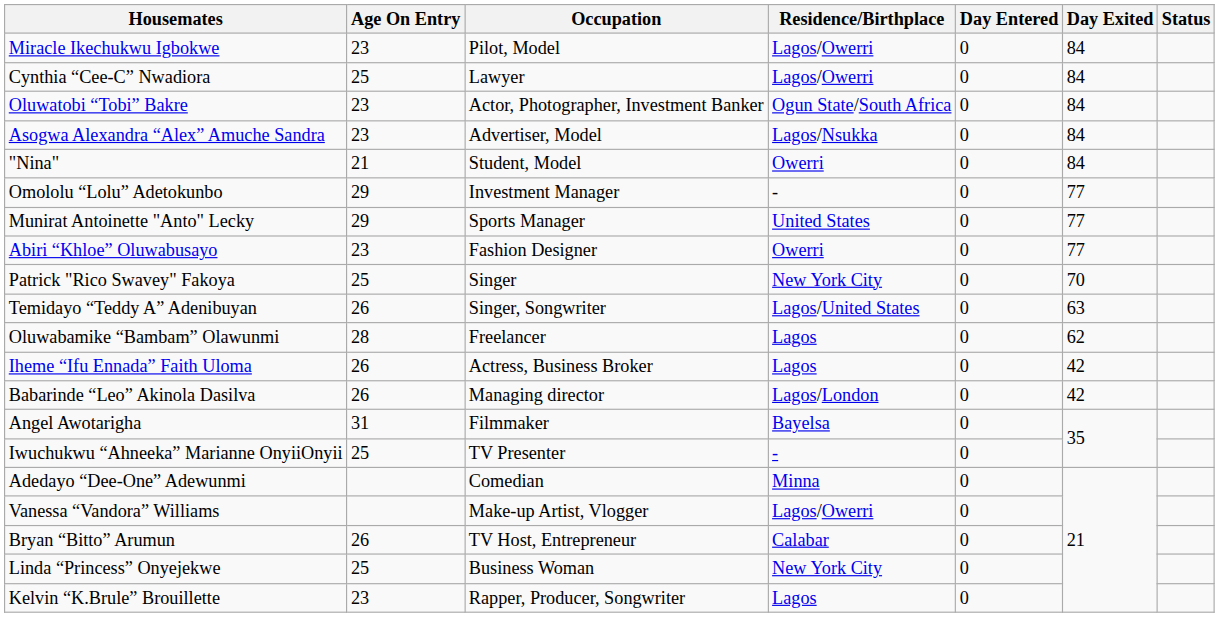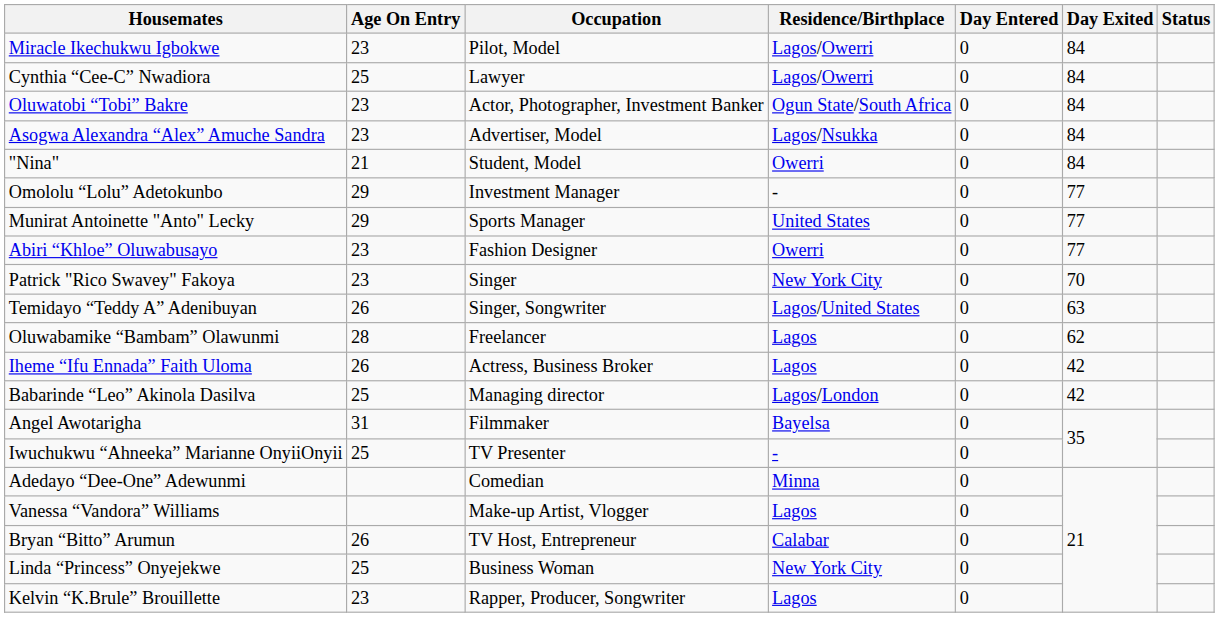 <table class="wikitable" style="text-align:left;">
 <tr>
 <th>Housemates</th>
 <th>Age On Entry</th>
 <th>Occupation</th>
 <th>Residence/Birthplace</th>
 <th>Day Entered</th>
 <th>Day Exited</th>
 <th>Status</th>
 </tr>
 <tr>
 <td><a href='#'>Miracle Ikechukwu Igbokwe</a></td>
 <td>23</td>
 <td>Pilot, Model</td>
 <td><a href='#'>Lagos</a>/<a href='#'>Owerri</a></td>
 <td>0</td>
 <td>84</td>
 <td></td>
 </tr>
 <tr>
 <td>Cynthia “Cee-C” Nwadiora</td>
 <td>25</td>
 <td>Lawyer</td>
 <td><a href='#'>Lagos</a>/<a href='#'>Owerri</a></td>
 <td>0</td>
 <td>84</td>
 <td></td>
 </tr>
 <tr>
 <td><a href='#'>Oluwatobi “Tobi” Bakre</a></td>
 <td>23</td>
 <td>Actor, Photographer, Investment Banker</td>
 <td><a href='#'>Ogun State</a>/<a href='#'>South Africa</a></td>
 <td>0</td>
 <td>84</td>
 <td></td>
 </tr>
 <tr>
 <td><a href='#'>Asogwa Alexandra “Alex” Amuche Sandra</a></td>
 <td>23</td>
 <td>Advertiser, Model</td>
 <td><a href='#'>Lagos</a>/<a href='#'>Nsukka</a></td>
 <td>0</td>
 <td>84</td>
 <td></td>
 </tr>
 <tr>
 <td>"Nina"</td>
 <td>21</td>
 <td>Student, Model</td>
 <td><a href='#'>Owerri</a></td>
 <td>0</td>
 <td>84</td>
 <td></td>
 </tr>
 <tr>
 <td>Omololu “Lolu” Adetokunbo</td>
 <td>29</td>
 <td>Investment Manager</td>
 <td>-</td>
 <td>0</td>
 <td>77</td>
 <td></td>
 </tr>
 <tr>
 <td>Munirat Antoinette "Anto" Lecky</td>
 <td>29</td>
 <td>Sports Manager</td>
 <td><a href='#'>United States</a></td>
 <td>0</td>
 <td>77</td>
 <td></td>
 </tr>
 <tr>
 <td><a href='#'>Abiri “Khloe” Oluwabusayo</a></td>
 <td>23</td>
 <td>Fashion Designer</td>
 <td><a href='#'>Owerri</a></td>
 <td>0</td>
 <td>77</td>
 <td></td>
 </tr>
 <tr>
 <td>Patrick "Rico Swavey" Fakoya</td>
-<td>25</td>
+<td>23</td>
 <td>Singer</td>
 <td><a href='#'>New York City</a></td>
 <td>0</td>
 <td>70</td>
 <td></td>
 </tr>
 <tr>
 <td>Temidayo “Teddy A” Adenibuyan</td>
 <td>26</td>
 <td>Singer, Songwriter</td>
 <td><a href='#'>Lagos</a>/<a href='#'>United States</a></td>
 <td>0</td>
 <td>63</td>
 <td></td>
 </tr>
 <tr>
 <td>Oluwabamike “Bambam” Olawunmi</td>
 <td>28</td>
 <td>Freelancer</td>
 <td><a href='#'>Lagos</a></td>
 <td>0</td>
 <td>62</td>
 <td></td>
 </tr>
 <tr>
 <td><a href='#'>Iheme “Ifu Ennada” Faith Uloma</a></td>
 <td>26</td>
 <td>Actress, Business Broker</td>
 <td><a href='#'>Lagos</a></td>
 <td>0</td>
 <td>42</td>
 <td></td>
 </tr>
 <tr>
 <td>Babarinde “Leo” Akinola Dasilva</td>
-<td>26</td>
+<td>25</td>
 <td>Managing director</td>
 <td><a href='#'>Lagos</a>/<a href='#'>London</a></td>
 <td>0</td>
 <td>42</td>
 <td></td>
 </tr>
 <tr>
 <td>Angel Awotarigha</td>
 <td>31</td>
 <td>Filmmaker</td>
 <td><a href='#'>Bayelsa</a></td>
 <td>0</td>
 <td rowspan=2>35</td>
 <td></td>
 </tr>
 <tr>
 <td>Iwuchukwu “Ahneeka” Marianne OnyiiOnyii</td>
 <td>25</td>
 <td>TV Presenter</td>
 <td><a href='#'>-</a></td>
 <td>0</td>
 <td></td>
 </tr>
 <tr>
 <td>Adedayo “Dee-One” Adewunmi</td>
 <td></td>
 <td>Comedian</td>
 <td><a href='#'>Minna</a></td>
 <td>0</td>
 <td rowspan=5>21</td>
 <td></td>
 </tr>
 <tr>
 <td>Vanessa “Vandora” Williams</td>
 <td></td>
 <td>Make-up Artist, Vlogger</td>
-<td><a href='#'>Lagos</a>/<a href='#'>Owerri</a></td>
+<td><a href='#'>Lagos</a></td>
 <td>0</td>
 <td></td>
 </tr>
 <tr>
 <td>Bryan “Bitto” Arumun</td>
 <td>26</td>
 <td>TV Host, Entrepreneur</td>
 <td><a href='#'>Calabar</a></td>
 <td>0</td>
 <td></td>
 </tr>
 <tr>
 <td>Linda “Princess” Onyejekwe</td>
 <td>25</td>
 <td>Business Woman</td>
 <td><a href='#'>New York City</a></td>
 <td>0</td>
 <td></td>
 </tr>
 <tr>
 <td>Kelvin “K.Brule” Brouillette</td>
 <td>23</td>
 <td>Rapper, Producer, Songwriter</td>
 <td><a href='#'>Lagos</a></td>
 <td>0</td>
 <td></td>
 </tr>
 </table>
